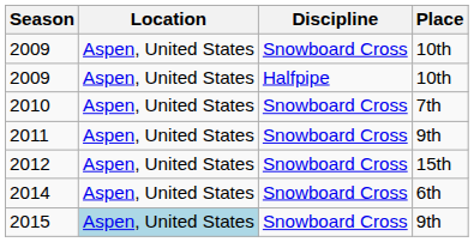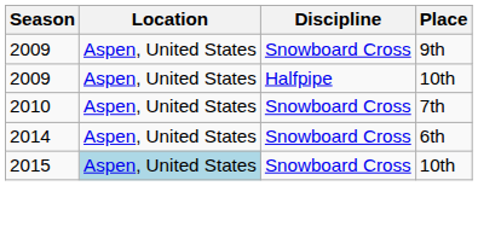 <table class="wikitable">
 <tr>
 <th>Season</th>
 <th>Location</th>
 <th>Discipline</th>
 <th>Place</th>
 </tr>
 <tr>
 <td>2009</td>
 <td> <a href='#'>Aspen</a>, United States</td>
 <td><a href='#'>Snowboard Cross</a></td>
-<td>10th</td>
+<td>9th</td>
 </tr>
 <tr>
 <td>2009</td>
 <td> <a href='#'>Aspen</a>, United States</td>
 <td><a href='#'>Halfpipe</a></td>
 <td>10th</td>
 </tr>
 <tr>
 <td>2010</td>
 <td> <a href='#'>Aspen</a>, United States</td>
 <td><a href='#'>Snowboard Cross</a></td>
 <td>7th</td>
 </tr>
 <tr>
-<td>2011</td>
-<td> <a href='#'>Aspen</a>, United States</td>
-<td><a href='#'>Snowboard Cross</a></td>
-<td>9th</td>
-</tr>
-<tr>
-<td>2012</td>
-<td> <a href='#'>Aspen</a>, United States</td>
-<td><a href='#'>Snowboard Cross</a></td>
-<td>15th</td>
-</tr>
-<tr>
 <td>2014</td>
 <td> <a href='#'>Aspen</a>, United States</td>
 <td><a href='#'>Snowboard Cross</a></td>
 <td>6th</td>
 </tr>
 <tr>
 <td>2015</td>
 <td style="background: lightblue;"> <a href='#'>Aspen</a>, United States</td>
 <td><a href='#'>Snowboard Cross</a></td>
-<td>9th</td>
+<td>10th</td>
 </tr>
 </table>
